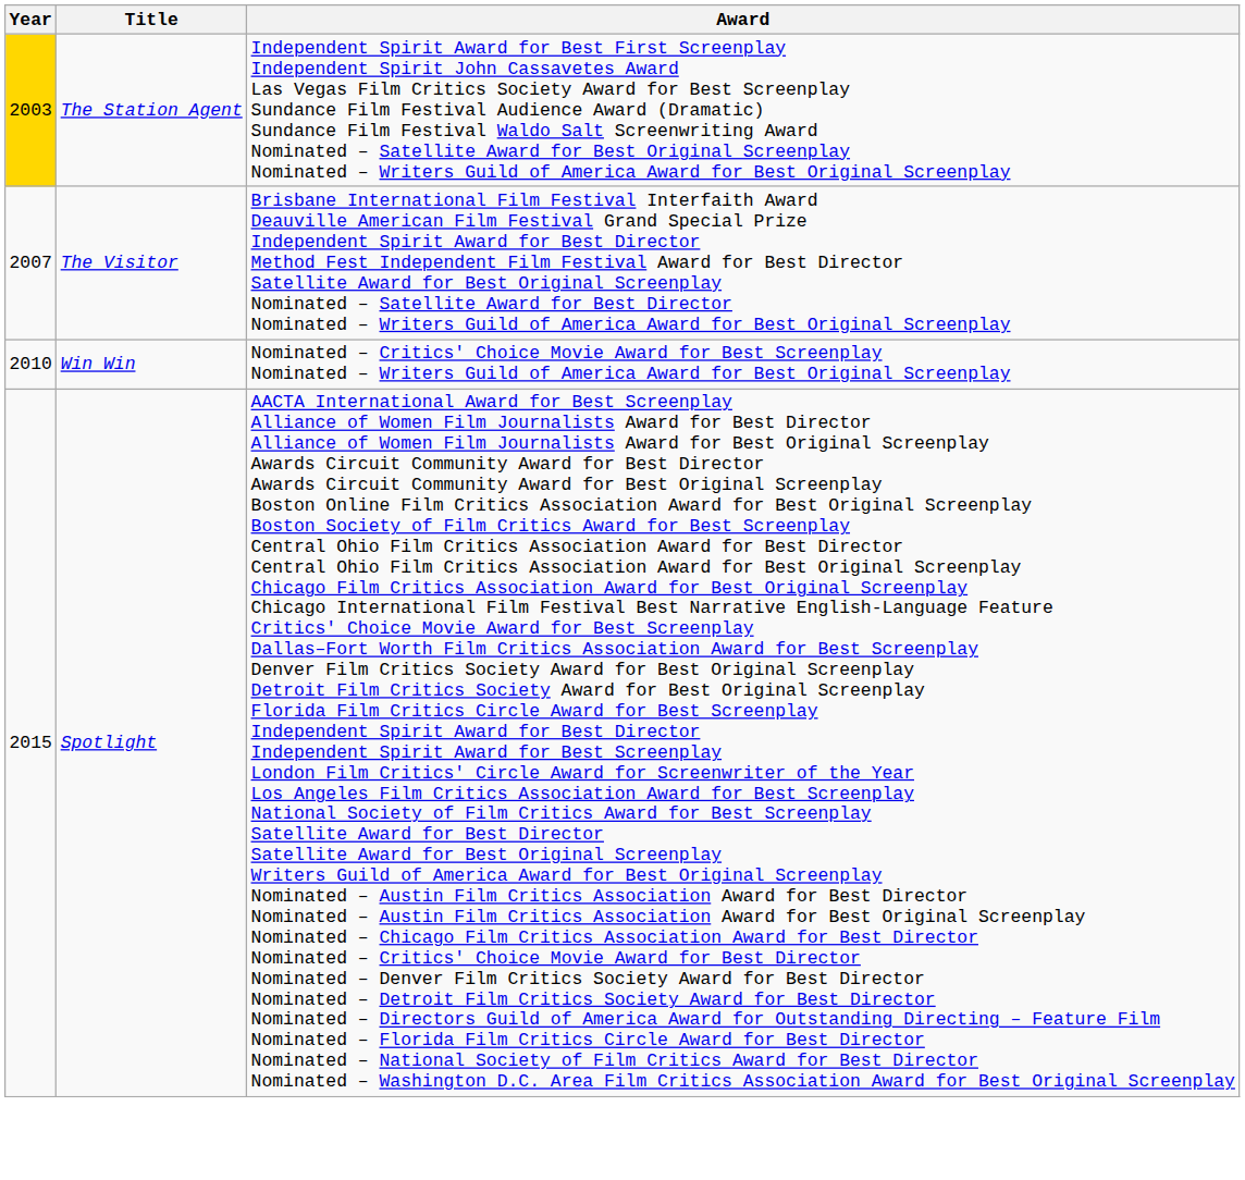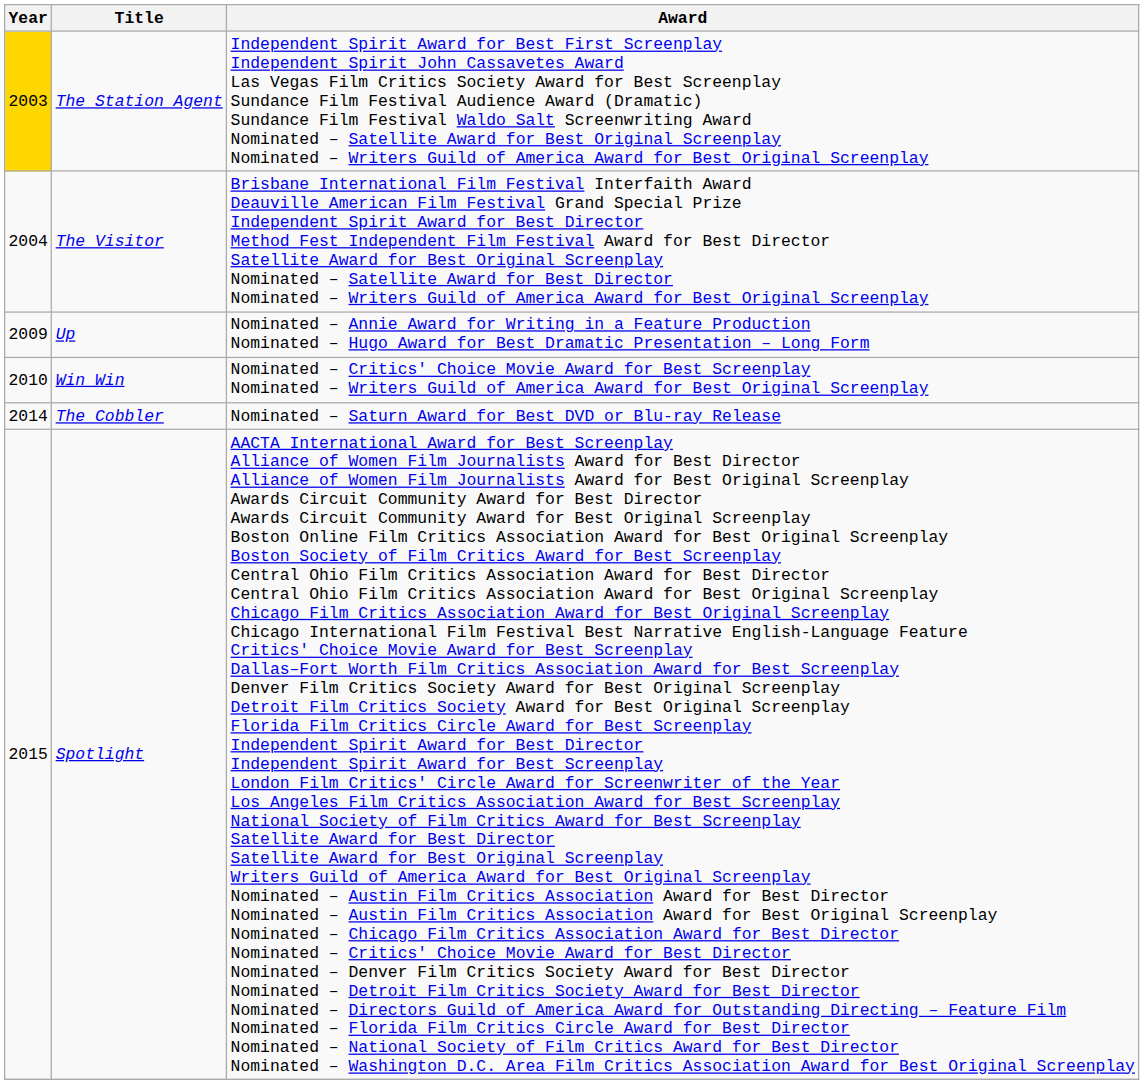 <table class="wikitable">
 <tr>
 <th>Year</th>
 <th>Title</th>
 <th>Award</th>
 </tr>
 <tr>
 <td style="background: gold;">2003</td>
 <td><em><a href='#'>The Station Agent</a></em></td>
 <td><a href='#'>Independent Spirit Award for Best First Screenplay</a><br><a href='#'>Independent Spirit John Cassavetes Award</a><br>Las Vegas Film Critics Society Award for Best Screenplay<br>Sundance Film Festival Audience Award (Dramatic)<br>Sundance Film Festival <a href='#'>Waldo Salt</a> Screenwriting Award<br>Nominated – <a href='#'>Satellite Award for Best Original Screenplay</a><br>Nominated – <a href='#'>Writers Guild of America Award for Best Original Screenplay</a><br></td>
 </tr>
 <tr>
-<td>2007</td>
+<td>2004</td>
 <td><em><a href='#'>The Visitor</a></em></td>
 <td><a href='#'>Brisbane International Film Festival</a> Interfaith Award<br><a href='#'>Deauville American Film Festival</a> Grand Special Prize<br><a href='#'>Independent Spirit Award for Best Director</a><br><a href='#'>Method Fest Independent Film Festival</a> Award for Best Director<br><a href='#'>Satellite Award for Best Original Screenplay</a><br>Nominated – <a href='#'>Satellite Award for Best Director</a><br>Nominated – <a href='#'>Writers Guild of America Award for Best Original Screenplay</a><br></td>
+</tr>
+<tr>
+<td>2009</td>
+<td><em><a href='#'>Up</a></em></td>
+<td>Nominated – <a href='#'>Annie Award for Writing in a Feature Production</a><br>Nominated – <a href='#'>Hugo Award for Best Dramatic Presentation – Long Form</a></td>
 </tr>
 <tr>
 <td>2010</td>
 <td><em><a href='#'>Win Win</a></em></td>
 <td>Nominated – <a href='#'>Critics' Choice Movie Award for Best Screenplay</a><br>Nominated – <a href='#'>Writers Guild of America Award for Best Original Screenplay</a></td>
+</tr>
+<tr>
+<td>2014</td>
+<td><em><a href='#'>The Cobbler</a></em></td>
+<td>Nominated – <a href='#'>Saturn Award for Best DVD or Blu-ray Release</a></td>
 </tr>
 <tr>
 <td>2015</td>
 <td><em><a href='#'>Spotlight</a></em></td>
 <td><a href='#'>AACTA International Award for Best Screenplay</a><br><a href='#'>Alliance of Women Film Journalists</a> Award for Best Director<br><a href='#'>Alliance of Women Film Journalists</a> Award for Best Original Screenplay<br>Awards Circuit Community Award for Best Director<br>Awards Circuit Community Award for Best Original Screenplay<br>Boston Online Film Critics Association Award for Best Original Screenplay<br><a href='#'>Boston Society of Film Critics Award for Best Screenplay</a><br>Central Ohio Film Critics Association Award for Best Director<br>Central Ohio Film Critics Association Award for Best Original Screenplay<br><a href='#'>Chicago Film Critics Association Award for Best Original Screenplay</a><br>Chicago International Film Festival Best Narrative English-Language Feature<br><a href='#'>Critics' Choice Movie Award for Best Screenplay</a><br><a href='#'>Dallas–Fort Worth Film Critics Association Award for Best Screenplay</a><br>Denver Film Critics Society Award for Best Original Screenplay<br><a href='#'>Detroit Film Critics Society</a> Award for Best Original Screenplay<br><a href='#'>Florida Film Critics Circle Award for Best Screenplay</a><br><a href='#'>Independent Spirit Award for Best Director</a><br><a href='#'>Independent Spirit Award for Best Screenplay</a><br><a href='#'>London Film Critics' Circle Award for Screenwriter of the Year</a><br><a href='#'>Los Angeles Film Critics Association Award for Best Screenplay</a><br><a href='#'>National Society of Film Critics Award for Best Screenplay</a><br><a href='#'>Satellite Award for Best Director</a><br><a href='#'>Satellite Award for Best Original Screenplay</a><br><a href='#'>Writers Guild of America Award for Best Original Screenplay</a><br>Nominated – <a href='#'>Austin Film Critics Association</a> Award for Best Director<br>Nominated – <a href='#'>Austin Film Critics Association</a> Award for Best Original Screenplay<br>Nominated – <a href='#'>Chicago Film Critics Association Award for Best Director</a><br>Nominated – <a href='#'>Critics' Choice Movie Award for Best Director</a><br>Nominated – Denver Film Critics Society Award for Best Director<br>Nominated – <a href='#'>Detroit Film Critics Society Award for Best Director</a><br>Nominated – <a href='#'>Directors Guild of America Award for Outstanding Directing – Feature Film</a><br>Nominated – <a href='#'>Florida Film Critics Circle Award for Best Director</a><br>Nominated – <a href='#'>National Society of Film Critics Award for Best Director</a><br>Nominated – <a href='#'>Washington D.C. Area Film Critics Association Award for Best Original Screenplay</a></td>
 </tr>
 <tr>
 </tr>
 </table>
